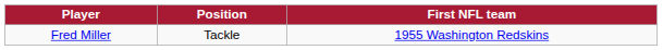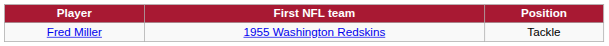 <table class="wikitable" width="65%">
 <tr align="center"  style="background:#A81933;color:#FFFFFF;">
 <td><strong>Player</strong></td>
+<td><strong>First NFL team</strong></td>
 <td><strong>Position</strong></td>
-<td><strong>First NFL team</strong></td>
 </tr>
 <tr align="center" bgcolor="">
 <td><a href='#'>Fred Miller</a></td>
+<td><a href='#'>1955 Washington Redskins</a></td>
 <td>Tackle</td>
-<td><a href='#'>1955 Washington Redskins</a></td>
 </tr>
 </table>
